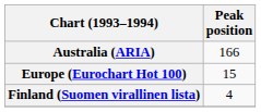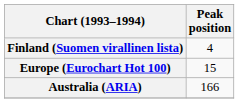 <table class="wikitable sortable plainrowheaders" style="text-align:center">
 <tr>
 <th scope="col">Chart (1993–1994)</th>
 <th scope="col">Peak<br>position</th>
 </tr>
 <tr>
-<th scope="row">Australia (<a href='#'>ARIA</a>)</th>
-<td>166</td>
+<th scope="row">Finland (<a href='#'>Suomen virallinen lista</a>)</th>
+<td>4</td>
 </tr>
 <tr>
 <th scope="row">Europe (<a href='#'>Eurochart Hot 100</a>)</th>
 <td>15</td>
 </tr>
 <tr>
-<th scope="row">Finland (<a href='#'>Suomen virallinen lista</a>)</th>
-<td>4</td>
+<th scope="row">Australia (<a href='#'>ARIA</a>)</th>
+<td>166</td>
 </tr>
 <tr>
 </tr>
 </table>
